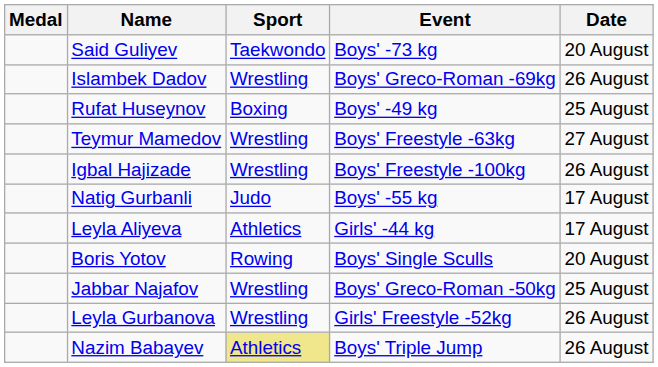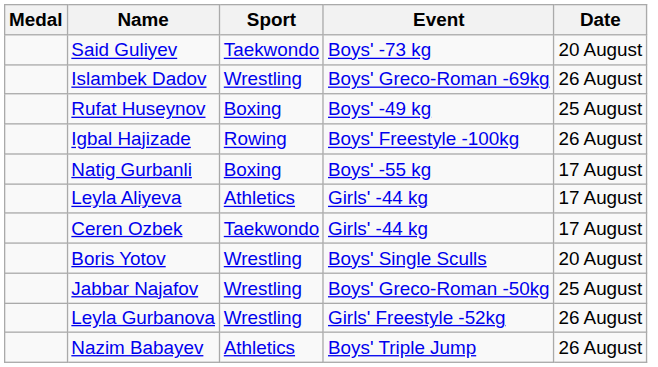 <table class="wikitable sortable" style="font-size:90%">
 <tr>
 <th>Medal</th>
 <th>Name</th>
 <th>Sport</th>
 <th>Event</th>
 <th>Date</th>
 </tr>
 <tr>
 <td></td>
 <td><a href='#'>Said Guliyev</a></td>
 <td><a href='#'>Taekwondo</a></td>
 <td><a href='#'>Boys' -73 kg</a></td>
 <td>20 August</td>
 </tr>
 <tr>
 <td></td>
 <td><a href='#'>Islambek Dadov</a></td>
 <td><a href='#'>Wrestling</a></td>
 <td><a href='#'>Boys' Greco-Roman -69kg</a></td>
 <td>26 August</td>
 </tr>
 <tr>
 <td></td>
 <td><a href='#'>Rufat Huseynov</a></td>
 <td><a href='#'>Boxing</a></td>
 <td><a href='#'>Boys' -49 kg</a></td>
 <td>25 August</td>
 </tr>
 <tr>
 <td></td>
-<td><a href='#'>Teymur Mamedov</a></td>
-<td><a href='#'>Wrestling</a></td>
-<td><a href='#'>Boys' Freestyle -63kg</a></td>
-<td>27 August</td>
-</tr>
-<tr>
-<td></td>
 <td><a href='#'>Igbal Hajizade</a></td>
-<td><a href='#'>Wrestling</a></td>
+<td><a href='#'>Rowing</a></td>
 <td><a href='#'>Boys' Freestyle -100kg</a></td>
 <td>26 August</td>
 </tr>
 <tr>
 <td></td>
 <td><a href='#'>Natig Gurbanli</a></td>
-<td><a href='#'>Judo</a></td>
+<td><a href='#'>Boxing</a></td>
 <td><a href='#'>Boys' -55 kg</a></td>
 <td>17 August</td>
 </tr>
 <tr>
 <td></td>
 <td><a href='#'>Leyla Aliyeva</a></td>
 <td><a href='#'>Athletics</a></td>
 <td><a href='#'>Girls' -44 kg</a></td>
 <td>17 August</td>
 </tr>
 <tr>
 <td></td>
+<td><a href='#'>Ceren Ozbek</a></td>
+<td><a href='#'>Taekwondo</a></td>
+<td><a href='#'>Girls' -44 kg</a></td>
+<td>17 August</td>
+</tr>
+<tr>
+<td></td>
 <td><a href='#'>Boris Yotov</a></td>
-<td><a href='#'>Rowing</a></td>
+<td><a href='#'>Wrestling</a></td>
 <td><a href='#'>Boys' Single Sculls</a></td>
 <td>20 August</td>
 </tr>
 <tr>
 <td></td>
 <td><a href='#'>Jabbar Najafov</a></td>
 <td><a href='#'>Wrestling</a></td>
 <td><a href='#'>Boys' Greco-Roman -50kg</a></td>
 <td>25 August</td>
 </tr>
 <tr>
 <td></td>
 <td><a href='#'>Leyla Gurbanova</a></td>
 <td><a href='#'>Wrestling</a></td>
 <td><a href='#'>Girls' Freestyle -52kg</a></td>
 <td>26 August</td>
 </tr>
 <tr>
 <td></td>
 <td><a href='#'>Nazim Babayev</a></td>
-<td style="background: khaki;"><a href='#'>Athletics</a></td>
+<td><a href='#'>Athletics</a></td>
 <td><a href='#'>Boys' Triple Jump</a></td>
 <td>26 August</td>
 </tr>
 </table>
